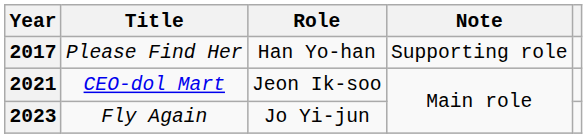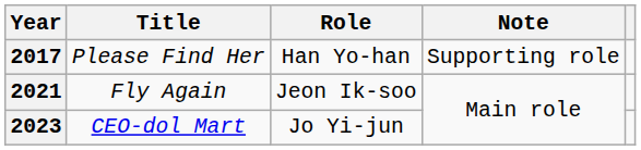 <table class="wikitable sortable plainrowheaders" style="text-align: center;">
 <tr>
 <th scope="col">Year</th>
 <th scope="col">Title</th>
 <th scope="col">Role</th>
 <th scope="col">Note</th>
 <th scope="col" class="unsortable"></th>
 </tr>
 <tr>
 <th scope="row">2017</th>
 <td><em>Please Find Her</em></td>
 <td>Han Yo-han</td>
 <td>Supporting role</td>
 <td></td>
 </tr>
 <tr>
 <th scope="row">2021</th>
-<td><em><a href='#'>CEO-dol Mart</a></em></td>
+<td><em>Fly Again</em></td>
 <td>Jeon Ik-soo</td>
 <td rowspan="2">Main role</td>
 <td></td>
 </tr>
 <tr>
 <th scope="row">2023</th>
-<td><em>Fly Again</em></td>
+<td><em><a href='#'>CEO-dol Mart</a></em></td>
 <td>Jo Yi-jun</td>
 <td></td>
 </tr>
 </table>
